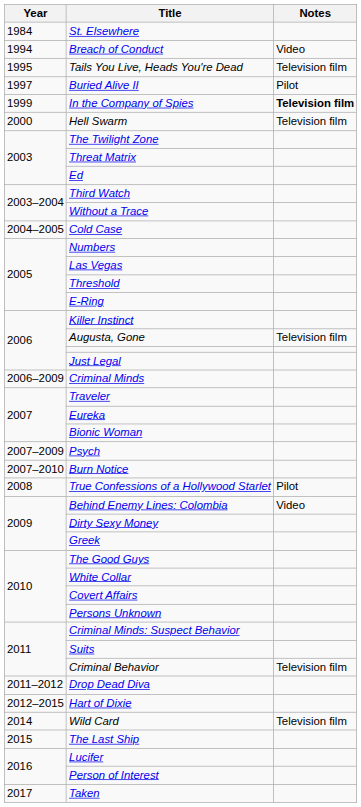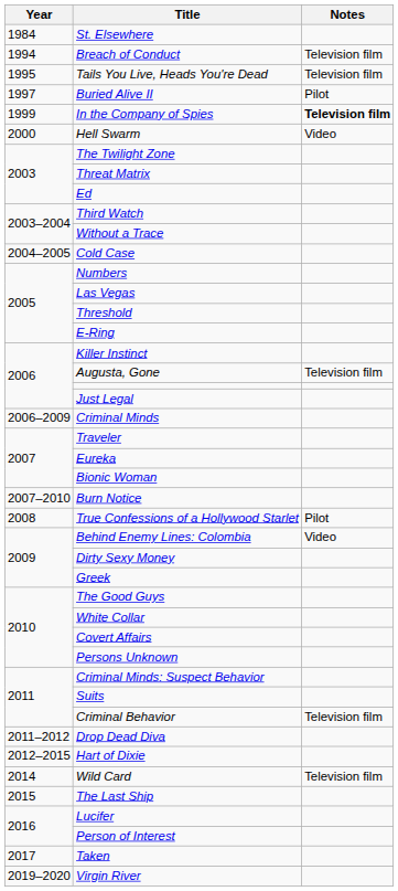 <table class="wikitable sortable">
 <tr>
 <th>Year</th>
 <th>Title</th>
 <th class="unsortable">Notes</th>
 </tr>
 <tr>
 <td>1984</td>
 <td><em><a href='#'>St. Elsewhere</a></em></td>
 <td></td>
 </tr>
 <tr>
 <td>1994</td>
 <td><em><a href='#'>Breach of Conduct</a></em></td>
-<td>Video</td>
+<td>Television film</td>
 </tr>
 <tr>
 <td>1995</td>
 <td><em>Tails You Live, Heads You're Dead</em></td>
 <td>Television film</td>
 </tr>
 <tr>
 <td>1997</td>
 <td><em><a href='#'>Buried Alive II</a></em></td>
 <td>Pilot</td>
 </tr>
 <tr>
 <td>1999</td>
 <td><em><a href='#'>In the Company of Spies</a></em></td>
 <td><strong>Television film</strong></td>
 </tr>
 <tr>
 <td>2000</td>
 <td><em>Hell Swarm</em></td>
-<td>Television film</td>
+<td>Video</td>
 </tr>
 <tr>
 <td rowspan="3">2003</td>
 <td><em><a href='#'>The Twilight Zone</a></em></td>
 <td></td>
 </tr>
 <tr>
 <td><em><a href='#'>Threat Matrix</a></em></td>
 <td></td>
 </tr>
 <tr>
 <td><em><a href='#'>Ed</a></em></td>
 <td></td>
 </tr>
 <tr>
 <td rowspan="2">2003–2004</td>
 <td><em><a href='#'>Third Watch</a></em></td>
 <td></td>
 </tr>
 <tr>
 <td><em><a href='#'>Without a Trace</a></em></td>
 <td></td>
 </tr>
 <tr>
 <td>2004–2005</td>
 <td><em><a href='#'>Cold Case</a></em></td>
 <td></td>
 </tr>
 <tr>
 <td rowspan="4">2005</td>
 <td><em><a href='#'>Numbers</a></em></td>
 <td></td>
 </tr>
 <tr>
 <td><em><a href='#'>Las Vegas</a></em></td>
 <td></td>
 </tr>
 <tr>
 <td><em><a href='#'>Threshold</a></em></td>
 <td></td>
 </tr>
 <tr>
 <td><em><a href='#'>E-Ring</a></em></td>
 <td></td>
 </tr>
 <tr>
 <td rowspan="4">2006</td>
 <td><em><a href='#'>Killer Instinct</a></em></td>
 <td></td>
 </tr>
 <tr>
 <td><em>Augusta, Gone</em></td>
 <td>Television film</td>
 </tr>
 <tr>
 <td><em></em></td>
 <td></td>
 </tr>
 <tr>
 <td><em><a href='#'>Just Legal</a></em></td>
 <td></td>
 </tr>
 <tr>
 <td>2006–2009</td>
 <td><em><a href='#'>Criminal Minds</a></em></td>
 <td></td>
 </tr>
 <tr>
 <td rowspan="3">2007</td>
 <td><em><a href='#'>Traveler</a></em></td>
 <td></td>
 </tr>
 <tr>
 <td><em><a href='#'>Eureka</a></em></td>
 <td></td>
 </tr>
 <tr>
 <td><em><a href='#'>Bionic Woman</a></em></td>
-<td></td>
-</tr>
-<tr>
-<td>2007–2009</td>
-<td><em><a href='#'>Psych</a></em></td>
 <td></td>
 </tr>
 <tr>
 <td>2007–2010</td>
 <td><em><a href='#'>Burn Notice</a></em></td>
 <td></td>
 </tr>
 <tr>
 <td>2008</td>
 <td><em><a href='#'>True Confessions of a Hollywood Starlet</a></em></td>
 <td>Pilot</td>
 </tr>
 <tr>
 <td rowspan="3">2009</td>
 <td><em><a href='#'>Behind Enemy Lines: Colombia</a></em></td>
 <td>Video</td>
 </tr>
 <tr>
 <td><em><a href='#'>Dirty Sexy Money</a></em></td>
 <td></td>
 </tr>
 <tr>
 <td><em><a href='#'>Greek</a></em></td>
 <td></td>
 </tr>
 <tr>
 <td rowspan="4">2010</td>
 <td><em><a href='#'>The Good Guys</a></em></td>
 <td></td>
 </tr>
 <tr>
 <td><em><a href='#'>White Collar</a></em></td>
 <td></td>
 </tr>
 <tr>
 <td><em><a href='#'>Covert Affairs</a></em></td>
 <td></td>
 </tr>
 <tr>
 <td><em><a href='#'>Persons Unknown</a></em></td>
 <td></td>
 </tr>
 <tr>
 <td rowspan="3">2011</td>
 <td><em><a href='#'>Criminal Minds: Suspect Behavior</a></em></td>
 <td></td>
 </tr>
 <tr>
 <td><em><a href='#'>Suits</a></em></td>
 <td></td>
 </tr>
 <tr>
 <td><em>Criminal Behavior</em></td>
 <td>Television film</td>
 </tr>
 <tr>
 <td>2011–2012</td>
 <td><em><a href='#'>Drop Dead Diva</a></em></td>
 <td></td>
 </tr>
 <tr>
 <td>2012–2015</td>
 <td><em><a href='#'>Hart of Dixie</a></em></td>
 <td></td>
 </tr>
 <tr>
 <td>2014</td>
 <td><em>Wild Card</em></td>
 <td>Television film</td>
 </tr>
 <tr>
 <td>2015</td>
 <td><em><a href='#'>The Last Ship</a></em></td>
 <td></td>
 </tr>
 <tr>
 <td rowspan="2">2016</td>
 <td><em><a href='#'>Lucifer</a></em></td>
 <td></td>
 </tr>
 <tr>
 <td><em><a href='#'>Person of Interest</a></em></td>
 <td></td>
 </tr>
 <tr>
 <td>2017</td>
 <td><em><a href='#'>Taken</a></em></td>
 <td></td>
 </tr>
+<tr>
+<td>2019–2020</td>
+<td><em><a href='#'>Virgin River</a></em></td>
+<td></td>
+</tr>
 </table>
